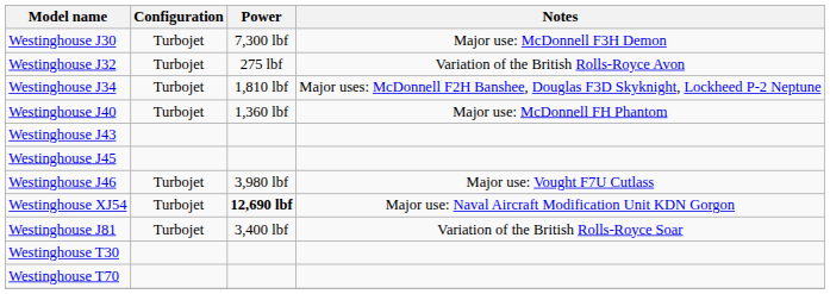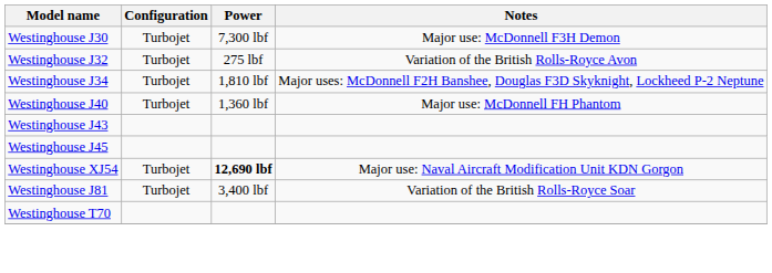 <table class="wikitable sortable">
 <tr>
 <th>Model name</th>
 <th>Configuration</th>
 <th>Power</th>
 <th>Notes</th>
 </tr>
 <tr>
 <td align=left><a href='#'>Westinghouse J30</a></td>
 <td align=center>Turbojet</td>
 <td align=center>7,300 lbf</td>
 <td align=center>Major use: <a href='#'>McDonnell F3H Demon</a></td>
 </tr>
 <tr>
 <td align=left><a href='#'>Westinghouse J32</a></td>
 <td align=center>Turbojet</td>
 <td align=center>275 lbf</td>
 <td align=center>Variation of the British <a href='#'>Rolls-Royce Avon</a></td>
 </tr>
 <tr>
 <td align=left><a href='#'>Westinghouse J34</a></td>
 <td align=center>Turbojet</td>
 <td align=center>1,810 lbf</td>
 <td align=center>Major uses: <a href='#'>McDonnell F2H Banshee</a>, <a href='#'>Douglas F3D Skyknight</a>, <a href='#'>Lockheed P-2 Neptune</a></td>
 </tr>
 <tr>
 <td align=left><a href='#'>Westinghouse J40</a></td>
 <td align=center>Turbojet</td>
 <td align=center>1,360 lbf</td>
 <td align=center>Major use: <a href='#'>McDonnell FH Phantom</a></td>
 </tr>
 <tr>
 <td align=left><a href='#'>Westinghouse J43</a></td>
 <td align=center></td>
 <td align=center></td>
 <td align=center></td>
 </tr>
 <tr>
 <td align=left><a href='#'>Westinghouse J45</a></td>
 <td align=center></td>
 <td align=center></td>
 <td align=center></td>
 </tr>
 <tr>
-<td align=left><a href='#'>Westinghouse J46</a></td>
-<td align=center>Turbojet</td>
-<td align=center>3,980 lbf</td>
-<td align=center>Major use: <a href='#'>Vought F7U Cutlass</a></td>
-</tr>
-<tr>
 <td align=left><a href='#'>Westinghouse XJ54</a></td>
 <td align=center>Turbojet</td>
 <td align=center><strong>12,690 lbf</strong></td>
 <td align=center>Major use: <a href='#'>Naval Aircraft Modification Unit KDN Gorgon</a></td>
 </tr>
 <tr>
 <td align=left><a href='#'>Westinghouse J81</a></td>
 <td align=center>Turbojet</td>
 <td align=center>3,400 lbf</td>
 <td align=center>Variation of the British <a href='#'>Rolls-Royce Soar</a></td>
 </tr>
 <tr>
-<td align=left><a href='#'>Westinghouse T30</a></td>
-<td align=center></td>
-<td align=center></td>
-<td align=center></td>
-</tr>
-<tr>
 <td align=left><a href='#'>Westinghouse T70</a></td>
 <td align=center></td>
 <td align=center></td>
 <td align=center></td>
 </tr>
 <tr>
 </tr>
 </table>
